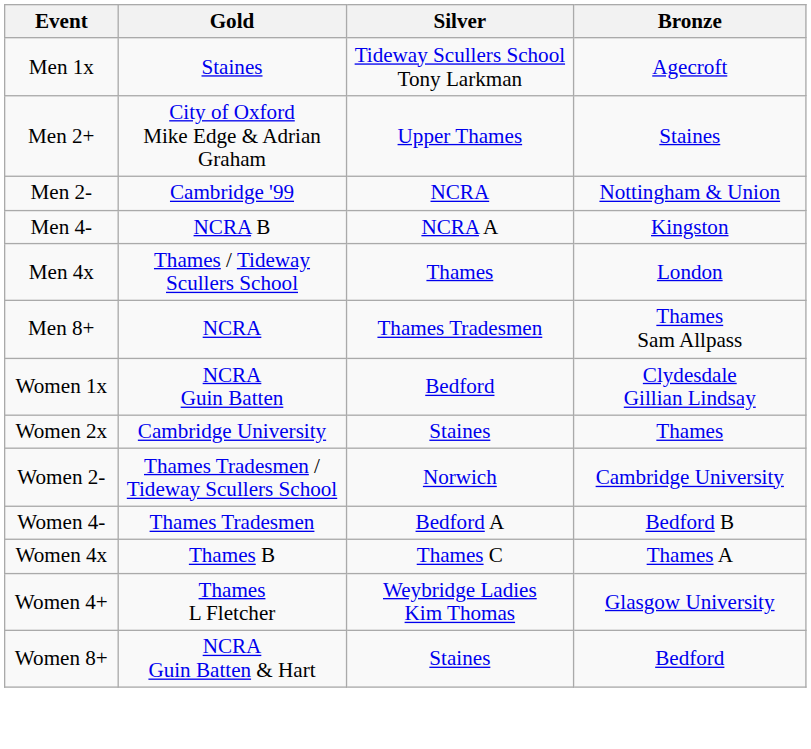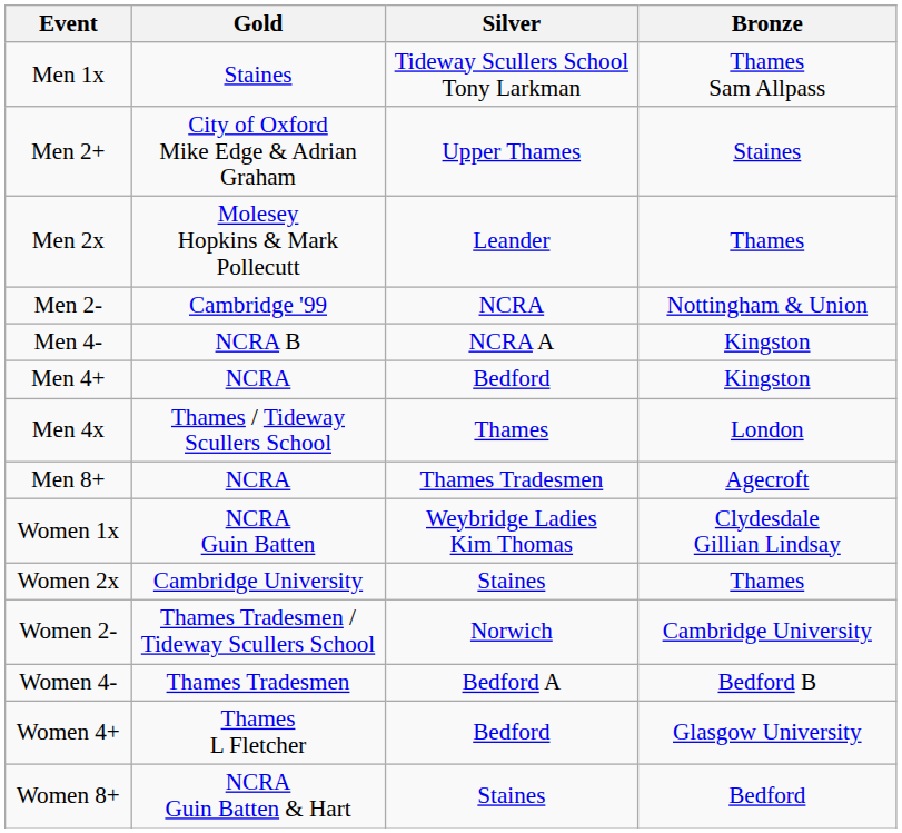 <table class="wikitable" style="text-align:center">
 <tr>
 <th width=120>Event</th>
 <th width=300>Gold</th>
 <th width=300>Silver</th>
 <th width=300>Bronze</th>
 </tr>
 <tr>
 <td>Men 1x</td>
 <td><a href='#'>Staines</a></td>
 <td><a href='#'>Tideway Scullers School</a><br>Tony Larkman</td>
-<td><a href='#'>Agecroft</a></td>
+<td><a href='#'>Thames</a><br>Sam Allpass</td>
 </tr>
 <tr>
 <td>Men 2+</td>
 <td><a href='#'>City of Oxford</a><br>Mike Edge & Adrian Graham</td>
 <td><a href='#'>Upper Thames</a></td>
 <td><a href='#'>Staines</a><br></td>
+</tr>
+<tr>
+<td>Men 2x</td>
+<td><a href='#'>Molesey</a><br> Hopkins & Mark Pollecutt</td>
+<td><a href='#'>Leander</a><br></td>
+<td><a href='#'>Thames</a><br></td>
 </tr>
 <tr>
 <td>Men 2-</td>
 <td><a href='#'>Cambridge '99</a></td>
 <td><a href='#'>NCRA</a></td>
 <td><a href='#'>Nottingham & Union</a></td>
 </tr>
 <tr>
 <td>Men 4-</td>
 <td><a href='#'>NCRA</a> B</td>
 <td><a href='#'>NCRA</a> A</td>
 <td><a href='#'>Kingston</a></td>
 </tr>
 <tr>
+<td>Men 4+</td>
+<td><a href='#'>NCRA</a></td>
+<td><a href='#'>Bedford</a></td>
+<td><a href='#'>Kingston</a></td>
+</tr>
+<tr>
 <td>Men 4x</td>
 <td><a href='#'>Thames</a> / <a href='#'>Tideway Scullers School</a></td>
 <td><a href='#'>Thames</a></td>
 <td><a href='#'>London</a></td>
 </tr>
 <tr>
 <td>Men 8+</td>
 <td><a href='#'>NCRA</a></td>
 <td><a href='#'>Thames Tradesmen</a><br></td>
-<td><a href='#'>Thames</a><br>Sam Allpass</td>
+<td><a href='#'>Agecroft</a></td>
 </tr>
 <tr>
 <td>Women 1x</td>
 <td><a href='#'>NCRA</a><br><a href='#'>Guin Batten</a></td>
-<td><a href='#'>Bedford</a></td>
+<td><a href='#'>Weybridge Ladies</a><br><a href='#'>Kim Thomas</a></td>
 <td><a href='#'>Clydesdale</a> <br><a href='#'>Gillian Lindsay</a></td>
 </tr>
 <tr>
 <td>Women 2x</td>
 <td><a href='#'>Cambridge University</a></td>
 <td><a href='#'>Staines</a></td>
 <td><a href='#'>Thames</a></td>
 </tr>
 <tr>
 <td>Women 2-</td>
 <td><a href='#'>Thames Tradesmen</a> / <a href='#'>Tideway Scullers School</a></td>
 <td><a href='#'>Norwich</a></td>
 <td><a href='#'>Cambridge University</a></td>
 </tr>
 <tr>
 <td>Women 4-</td>
 <td><a href='#'>Thames Tradesmen</a></td>
 <td><a href='#'>Bedford</a> A</td>
 <td><a href='#'>Bedford</a> B</td>
 </tr>
 <tr>
-<td>Women 4x</td>
-<td><a href='#'>Thames</a> B</td>
-<td><a href='#'>Thames</a> C</td>
-<td><a href='#'>Thames</a> A</td>
-</tr>
-<tr>
 <td>Women 4+</td>
 <td><a href='#'>Thames</a><br>L Fletcher</td>
-<td><a href='#'>Weybridge Ladies</a><br><a href='#'>Kim Thomas</a></td>
+<td><a href='#'>Bedford</a></td>
 <td><a href='#'>Glasgow University</a></td>
 </tr>
 <tr>
 <td>Women 8+</td>
 <td><a href='#'>NCRA</a><br><a href='#'>Guin Batten</a> & Hart</td>
 <td><a href='#'>Staines</a></td>
 <td><a href='#'>Bedford</a></td>
 </tr>
 </table>
